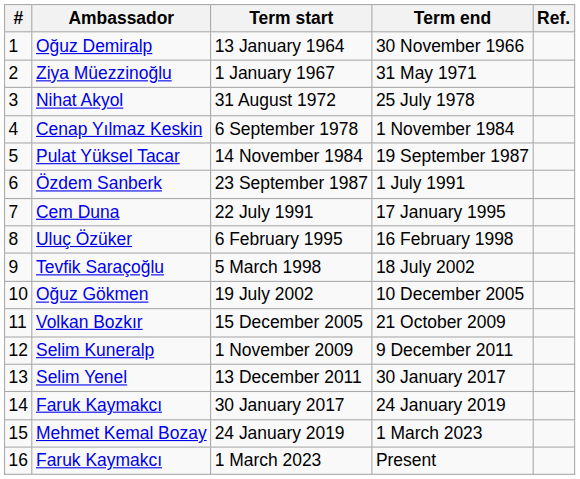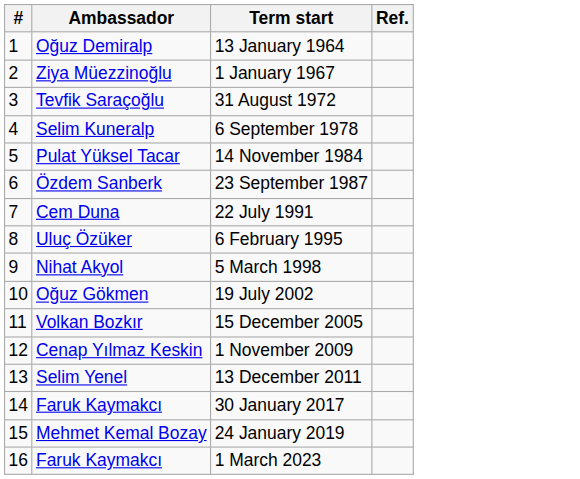 <table class="wikitable">
 <tr>
 <th>#</th>
 <th>Ambassador</th>
 <th>Term start</th>
-<th>Term end</th>
 <th>Ref.</th>
 </tr>
 <tr>
 <td>1</td>
 <td><a href='#'>Oğuz Demiralp</a></td>
 <td>13 January 1964</td>
-<td>30 November 1966</td>
 <td></td>
 </tr>
 <tr>
 <td>2</td>
 <td><a href='#'>Ziya Müezzinoğlu</a></td>
 <td>1 January 1967</td>
-<td>31 May 1971</td>
 <td></td>
 </tr>
 <tr>
 <td>3</td>
-<td><a href='#'>Nihat Akyol</a></td>
+<td><a href='#'>Tevfik Saraçoğlu</a></td>
 <td>31 August 1972</td>
-<td>25 July 1978</td>
 <td></td>
 </tr>
 <tr>
 <td>4</td>
-<td><a href='#'>Cenap Yılmaz Keskin</a></td>
+<td><a href='#'>Selim Kuneralp</a></td>
 <td>6 September 1978</td>
-<td>1 November 1984</td>
 <td></td>
 </tr>
 <tr>
 <td>5</td>
 <td><a href='#'>Pulat Yüksel Tacar</a></td>
 <td>14 November 1984</td>
-<td>19 September 1987</td>
 <td></td>
 </tr>
 <tr>
 <td>6</td>
 <td><a href='#'>Özdem Sanberk</a></td>
 <td>23 September 1987</td>
-<td>1 July 1991</td>
 <td></td>
 </tr>
 <tr>
 <td>7</td>
 <td><a href='#'>Cem Duna</a></td>
 <td>22 July 1991</td>
-<td>17 January 1995</td>
 <td></td>
 </tr>
 <tr>
 <td>8</td>
 <td><a href='#'>Uluç Özüker</a></td>
 <td>6 February 1995</td>
-<td>16 February 1998</td>
 <td></td>
 </tr>
 <tr>
 <td>9</td>
-<td><a href='#'>Tevfik Saraçoğlu</a></td>
+<td><a href='#'>Nihat Akyol</a></td>
 <td>5 March 1998</td>
-<td>18 July 2002</td>
 <td></td>
 </tr>
 <tr>
 <td>10</td>
 <td><a href='#'>Oğuz Gökmen</a></td>
 <td>19 July 2002</td>
-<td>10 December 2005</td>
 <td></td>
 </tr>
 <tr>
 <td>11</td>
 <td><a href='#'>Volkan Bozkır</a></td>
 <td>15 December 2005</td>
-<td>21 October 2009</td>
 <td></td>
 </tr>
 <tr>
 <td>12</td>
-<td><a href='#'>Selim Kuneralp</a></td>
+<td><a href='#'>Cenap Yılmaz Keskin</a></td>
 <td>1 November 2009</td>
-<td>9 December 2011</td>
 <td></td>
 </tr>
 <tr>
 <td>13</td>
 <td><a href='#'>Selim Yenel</a></td>
 <td>13 December 2011</td>
-<td>30 January 2017</td>
 <td></td>
 </tr>
 <tr>
 <td>14</td>
 <td><a href='#'>Faruk Kaymakcı</a></td>
 <td>30 January 2017</td>
-<td>24 January 2019</td>
 <td></td>
 </tr>
 <tr>
 <td>15</td>
 <td><a href='#'>Mehmet Kemal Bozay</a></td>
 <td>24 January 2019</td>
-<td>1 March 2023</td>
 <td></td>
 </tr>
 <tr>
 <td>16</td>
 <td><a href='#'>Faruk Kaymakcı</a></td>
 <td>1 March 2023</td>
-<td>Present</td>
 <td></td>
 </tr>
 </table>
